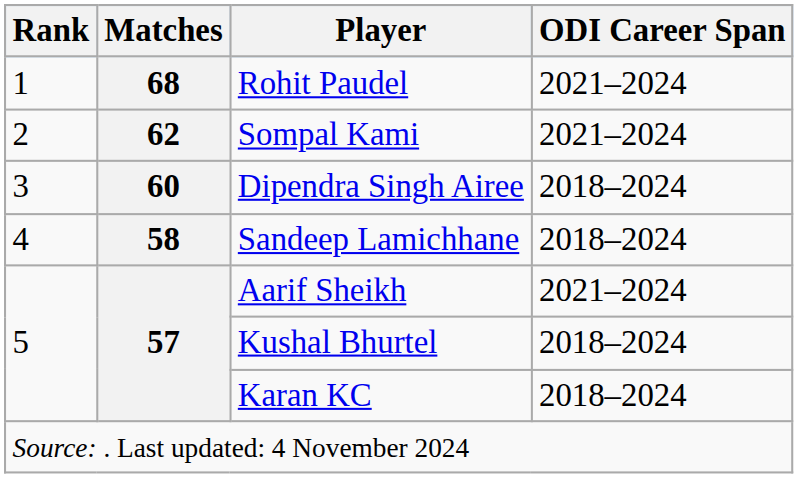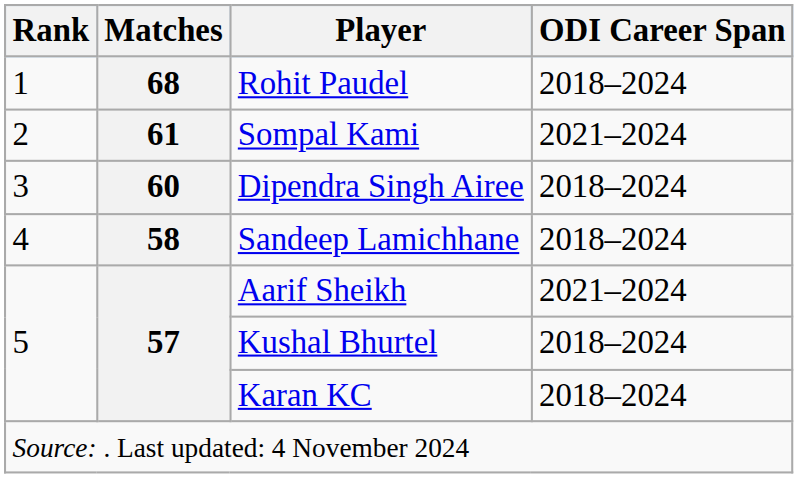 <table class="wikitable">
 <tr style="background:#9cf;">
 <th>Rank</th>
 <th scope="col">Matches</th>
 <th scope="col">Player</th>
 <th scope="col">ODI Career Span</th>
 </tr>
 <tr>
 <td>1</td>
 <th>68</th>
 <td><a href='#'>Rohit Paudel</a></td>
-<td>2021–2024</td>
+<td>2018–2024</td>
 </tr>
 <tr>
 <td>2</td>
-<th>62</th>
+<th>61</th>
 <td><a href='#'>Sompal Kami</a></td>
 <td>2021–2024</td>
 </tr>
 <tr>
 <td>3</td>
 <th>60</th>
 <td><a href='#'>Dipendra Singh Airee</a></td>
 <td>2018–2024</td>
 </tr>
 <tr>
 <td>4</td>
 <th>58</th>
 <td><a href='#'>Sandeep Lamichhane</a></td>
 <td>2018–2024</td>
 </tr>
 <tr>
 <td rowspan="3">5</td>
 <th rowspan="3">57</th>
 <td><a href='#'>Aarif Sheikh</a></td>
 <td>2021–2024</td>
 </tr>
 <tr>
 <td><a href='#'>Kushal Bhurtel</a></td>
 <td>2018–2024</td>
 </tr>
 <tr>
 <td><a href='#'>Karan KC</a></td>
 <td>2018–2024</td>
 </tr>
 <tr>
 <td colspan="4"><small><em>Source: </em>. Last updated: 4 November 2024</small></td>
 </tr>
 </table>
